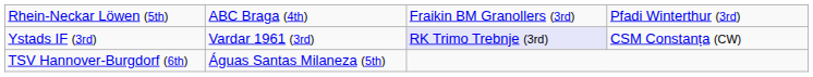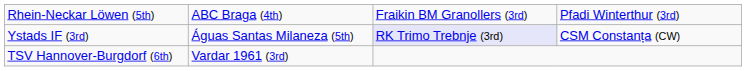 <table class="wikitable">
 <tr>
 <td width=220px> <a href='#'>Rhein-Neckar Löwen</a> <small>(<a href='#'>5th</a>)</small></td>
 <td width=220px> <a href='#'>ABC Braga</a> <small>(<a href='#'>4th</a>)</small></td>
 <td width=220px> <a href='#'>Fraikin BM Granollers</a> <small>(<a href='#'>3rd</a>)</small></td>
 <td width=220px> <a href='#'>Pfadi Winterthur</a> <small>(<a href='#'>3rd</a>)</small></td>
 </tr>
 <tr>
 <td> <a href='#'>Ystads IF</a> <small>(<a href='#'>3rd</a>)</small></td>
-<td> <a href='#'>Vardar 1961</a> <small>(<a href='#'>3rd</a>)</small></td>
+<td> <a href='#'>Águas Santas Milaneza</a> <small>(<a href='#'>5th</a>)</small></td>
 <td style="background: lavender;"> <a href='#'>RK Trimo Trebnje</a> <small>(3rd)</small></td>
 <td> <a href='#'>CSM Constanța</a> <small>(CW)</small></td>
 </tr>
 <tr>
 <td> <a href='#'>TSV Hannover-Burgdorf</a> <small>(<a href='#'>6th</a>)</small></td>
-<td> <a href='#'>Águas Santas Milaneza</a> <small>(<a href='#'>5th</a>)</small></td>
+<td> <a href='#'>Vardar 1961</a> <small>(<a href='#'>3rd</a>)</small></td>
 </tr>
 </table>
